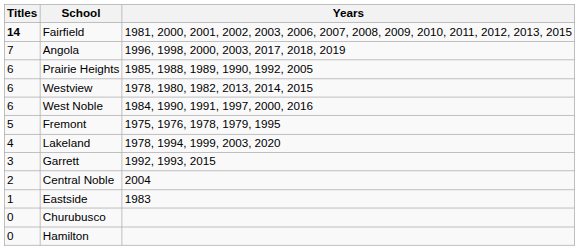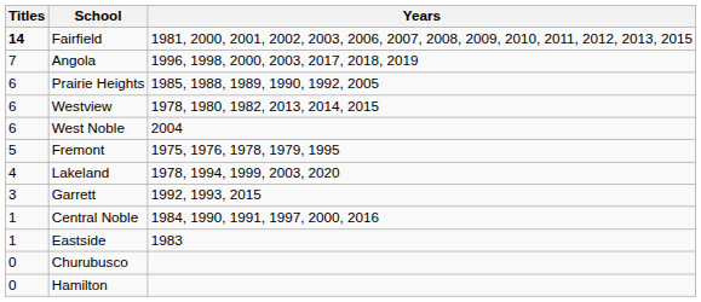 <table class="wikitable">
 <tr>
 <th>Titles</th>
 <th>School</th>
 <th>Years</th>
 </tr>
 <tr>
 <td><strong>14</strong></td>
 <td>Fairfield</td>
 <td>1981, 2000, 2001, 2002, 2003, 2006, 2007, 2008, 2009, 2010, 2011, 2012, 2013, 2015</td>
 </tr>
 <tr>
 <td>7</td>
 <td>Angola</td>
 <td>1996, 1998, 2000, 2003, 2017, 2018, 2019</td>
 </tr>
 <tr>
 <td>6</td>
 <td>Prairie Heights</td>
 <td>1985, 1988, 1989, 1990, 1992, 2005</td>
 </tr>
 <tr>
 <td>6</td>
 <td>Westview</td>
 <td>1978, 1980, 1982, 2013, 2014, 2015</td>
 </tr>
 <tr>
 <td>6</td>
 <td>West Noble</td>
-<td>1984, 1990, 1991, 1997, 2000, 2016</td>
+<td>2004</td>
 </tr>
 <tr>
 <td>5</td>
 <td>Fremont</td>
 <td>1975, 1976, 1978, 1979, 1995</td>
 </tr>
 <tr>
 <td>4</td>
 <td>Lakeland</td>
 <td>1978, 1994, 1999, 2003, 2020</td>
 </tr>
 <tr>
 <td>3</td>
 <td>Garrett</td>
 <td>1992, 1993, 2015</td>
 </tr>
 <tr>
-<td>2</td>
+<td>1</td>
 <td>Central Noble</td>
-<td>2004</td>
+<td>1984, 1990, 1991, 1997, 2000, 2016</td>
 </tr>
 <tr>
 <td>1</td>
 <td>Eastside</td>
 <td>1983</td>
 </tr>
 <tr>
 <td>0</td>
 <td>Churubusco</td>
 <td></td>
 </tr>
 <tr>
 <td>0</td>
 <td>Hamilton</td>
 <td></td>
 </tr>
 </table>
